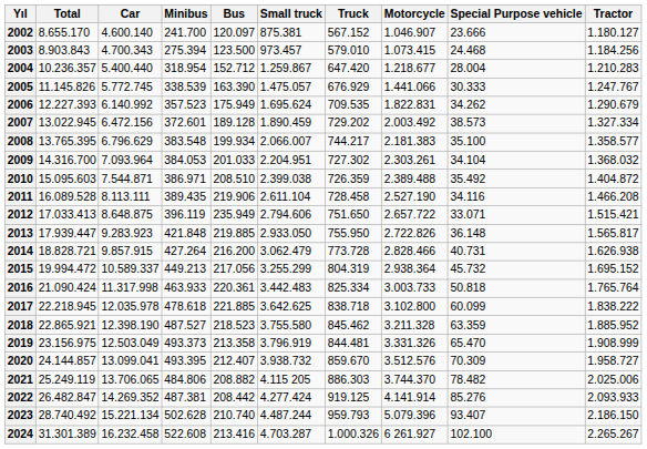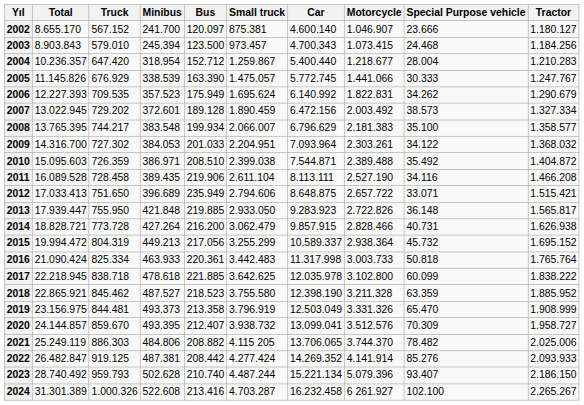 <table class="wikitable sortable">
 <tr>
 <th>Yıl</th>
 <th>Total</th>
-<th>Car</th>
+<th>Truck</th>
 <th>Minibus</th>
 <th>Bus</th>
 <th Truck>Small truck</th>
-<th>Truck</th>
+<th>Car</th>
 <th>Motorcycle</th>
 <th>Special Purpose vehicle</th>
 <th>Tractor</th>
 </tr>
 <tr>
 <th>2002</th>
 <td>8.655.170</td>
-<td>4.600.140</td>
+<td>567.152</td>
 <td>241.700</td>
 <td>120.097</td>
 <td>875.381</td>
-<td>567.152</td>
+<td>4.600.140</td>
 <td>1.046.907</td>
 <td>23.666</td>
 <td>1.180.127</td>
 </tr>
 <tr>
 <th>2003</th>
 <td>8.903.843</td>
-<td>4.700.343</td>
-<td>275.394</td>
+<td>579.010</td>
+<td>245.394</td>
 <td>123.500</td>
 <td>973.457</td>
-<td>579.010</td>
+<td>4.700.343</td>
 <td>1.073.415</td>
 <td>24.468</td>
 <td>1.184.256</td>
 </tr>
 <tr>
 <th>2004</th>
 <td>10.236.357</td>
-<td>5.400.440</td>
+<td>647.420</td>
 <td>318.954</td>
 <td>152.712</td>
 <td>1.259.867</td>
-<td>647.420</td>
+<td>5.400.440</td>
 <td>1.218.677</td>
 <td>28.004</td>
 <td>1.210.283</td>
 </tr>
 <tr>
 <th>2005</th>
 <td>11.145.826</td>
-<td>5.772.745</td>
+<td>676.929</td>
 <td>338.539</td>
 <td>163.390</td>
 <td>1.475.057</td>
-<td>676.929</td>
+<td>5.772.745</td>
 <td>1.441.066</td>
 <td>30.333</td>
 <td>1.247.767</td>
 </tr>
 <tr>
 <th>2006</th>
 <td>12.227.393</td>
-<td>6.140.992</td>
+<td>709.535</td>
 <td>357.523</td>
 <td>175.949</td>
 <td>1.695.624</td>
-<td>709.535</td>
+<td>6.140.992</td>
 <td>1.822.831</td>
 <td>34.262</td>
 <td>1.290.679</td>
 </tr>
 <tr>
 <th>2007</th>
 <td>13.022.945</td>
-<td>6.472.156</td>
+<td>729.202</td>
 <td>372.601</td>
 <td>189.128</td>
 <td>1.890.459</td>
-<td>729.202</td>
+<td>6.472.156</td>
 <td>2.003.492</td>
 <td>38.573</td>
 <td>1.327.334</td>
 </tr>
 <tr>
 <th>2008</th>
 <td>13.765.395</td>
-<td>6.796.629</td>
+<td>744.217</td>
 <td>383.548</td>
 <td>199.934</td>
 <td>2.066.007</td>
-<td>744.217</td>
+<td>6.796.629</td>
 <td>2.181.383</td>
 <td>35.100</td>
 <td>1.358.577</td>
 </tr>
 <tr>
 <th>2009</th>
 <td>14.316.700</td>
-<td>7.093.964</td>
+<td>727.302</td>
 <td>384.053</td>
 <td>201.033</td>
 <td>2.204.951</td>
-<td>727.302</td>
+<td>7.093.964</td>
 <td>2.303.261</td>
-<td>34.104</td>
+<td>34.122</td>
 <td>1.368.032</td>
 </tr>
 <tr>
 <th>2010</th>
 <td>15.095.603</td>
-<td>7.544.871</td>
+<td>726.359</td>
 <td>386.971</td>
 <td>208.510</td>
 <td>2.399.038</td>
-<td>726.359</td>
+<td>7.544.871</td>
 <td>2.389.488</td>
 <td>35.492</td>
 <td>1.404.872</td>
 </tr>
 <tr>
 <th>2011</th>
 <td>16.089.528</td>
-<td>8.113.111</td>
+<td>728.458</td>
 <td>389.435</td>
 <td>219.906</td>
 <td>2.611.104</td>
-<td>728.458</td>
+<td>8.113.111</td>
 <td>2.527.190</td>
 <td>34.116</td>
 <td>1.466.208</td>
 </tr>
 <tr>
 <th>2012</th>
 <td>17.033.413</td>
-<td>8.648.875</td>
-<td>396.119</td>
+<td>751.650</td>
+<td>396.689</td>
 <td>235.949</td>
 <td>2.794.606</td>
-<td>751.650</td>
+<td>8.648.875</td>
 <td>2.657.722</td>
 <td>33.071</td>
 <td>1.515.421</td>
 </tr>
 <tr>
 <th>2013</th>
 <td>17.939.447</td>
-<td>9.283.923</td>
+<td>755.950</td>
 <td>421.848</td>
 <td>219.885</td>
 <td>2.933.050</td>
-<td>755.950</td>
+<td>9.283.923</td>
 <td>2.722.826</td>
 <td>36.148</td>
 <td>1.565.817</td>
 </tr>
 <tr>
 <th>2014</th>
 <td>18.828.721</td>
-<td>9.857.915</td>
+<td>773.728</td>
 <td>427.264</td>
 <td>216.200</td>
 <td>3.062.479</td>
-<td>773.728</td>
+<td>9.857.915</td>
 <td>2.828.466</td>
 <td>40.731</td>
 <td>1.626.938</td>
 </tr>
 <tr>
 <th>2015</th>
 <td>19.994.472</td>
-<td>10.589.337</td>
+<td>804.319</td>
 <td>449.213</td>
 <td>217.056</td>
 <td>3.255.299</td>
-<td>804.319</td>
+<td>10.589.337</td>
 <td>2.938.364</td>
 <td>45.732</td>
 <td>1.695.152</td>
 </tr>
 <tr>
 <th>2016</th>
 <td>21.090.424</td>
-<td>11.317.998</td>
+<td>825.334</td>
 <td>463.933</td>
 <td>220.361</td>
 <td>3.442.483</td>
-<td>825.334</td>
+<td>11.317.998</td>
 <td>3.003.733</td>
 <td>50.818</td>
 <td>1.765.764</td>
 </tr>
 <tr>
 <th>2017</th>
 <td>22.218.945</td>
-<td>12.035.978</td>
+<td>838.718</td>
 <td>478.618</td>
 <td>221.885</td>
 <td>3.642.625</td>
-<td>838.718</td>
+<td>12.035.978</td>
 <td>3.102.800</td>
 <td>60.099</td>
 <td>1.838.222</td>
 </tr>
 <tr>
 <th>2018</th>
 <td>22.865.921</td>
-<td>12.398.190</td>
+<td>845.462</td>
 <td>487.527</td>
 <td>218.523</td>
 <td>3.755.580</td>
-<td>845.462</td>
+<td>12.398.190</td>
 <td>3.211.328</td>
 <td>63.359</td>
 <td>1.885.952</td>
 </tr>
 <tr>
 <th>2019</th>
 <td>23.156.975</td>
-<td>12.503.049</td>
+<td>844.481</td>
 <td>493.373</td>
 <td>213.358</td>
 <td>3.796.919</td>
-<td>844.481</td>
+<td>12.503.049</td>
 <td>3.331.326</td>
 <td>65.470</td>
 <td>1.908.999</td>
 </tr>
 <tr>
 <th>2020</th>
 <td>24.144.857</td>
-<td>13.099.041</td>
+<td>859.670</td>
 <td>493.395</td>
 <td>212.407</td>
 <td>3.938.732</td>
-<td>859.670</td>
+<td>13.099.041</td>
 <td>3.512.576</td>
 <td>70.309</td>
 <td>1.958.727</td>
 </tr>
 <tr>
 <th>2021</th>
 <td>25.249.119</td>
-<td>13.706.065</td>
+<td>886.303</td>
 <td>484.806</td>
 <td>208.882</td>
 <td>4.115 205</td>
-<td>886.303</td>
+<td>13.706.065</td>
 <td>3.744.370</td>
 <td>78.482</td>
 <td>2.025.006</td>
 </tr>
 <tr>
 <th>2022</th>
 <td>26.482.847</td>
-<td>14.269.352</td>
+<td>919.125</td>
 <td>487.381</td>
 <td>208.442</td>
 <td>4.277.424</td>
-<td>919.125</td>
+<td>14.269.352</td>
 <td>4.141.914</td>
 <td>85.276</td>
 <td>2.093.933</td>
 </tr>
 <tr>
 <th>2023</th>
 <td>28.740.492</td>
-<td>15.221.134</td>
+<td>959.793</td>
 <td>502.628</td>
 <td>210.740</td>
 <td>4.487.244</td>
-<td>959.793</td>
+<td>15.221.134</td>
 <td>5.079.396</td>
 <td>93.407</td>
 <td>2.186.150</td>
 </tr>
 <tr>
 <th>2024</th>
 <td>31.301.389</td>
-<td>16.232.458</td>
+<td>1.000.326</td>
 <td>522.608</td>
 <td>213.416</td>
 <td>4.703.287</td>
-<td>1.000.326</td>
+<td>16.232.458</td>
 <td>6 261.927</td>
 <td>102.100</td>
 <td>2.265.267</td>
 </tr>
 </table>
